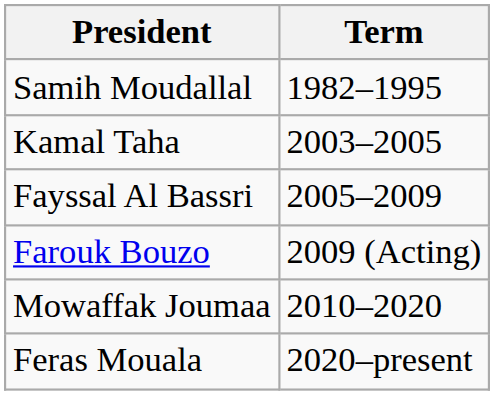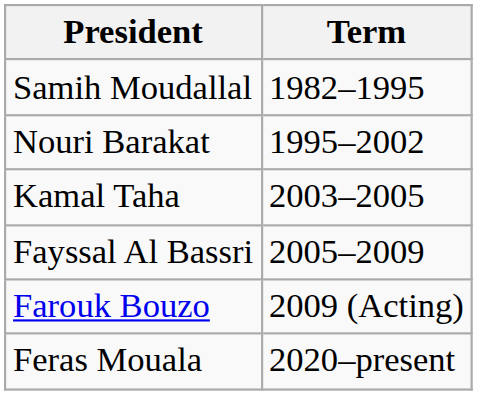 <table class="wikitable">
 <tr>
 <th>President</th>
 <th>Term</th>
 </tr>
 <tr>
 <td>Samih Moudallal</td>
 <td>1982–1995</td>
+</tr>
+<tr>
+<td>Nouri Barakat</td>
+<td>1995–2002</td>
 </tr>
 <tr>
 <td>Kamal Taha</td>
 <td>2003–2005</td>
 </tr>
 <tr>
 <td>Fayssal Al Bassri</td>
 <td>2005–2009</td>
 </tr>
 <tr>
 <td><a href='#'>Farouk Bouzo</a></td>
 <td>2009 (Acting)</td>
 </tr>
 <tr>
-<td>Mowaffak Joumaa</td>
-<td>2010–2020</td>
-</tr>
-<tr>
 <td>Feras Mouala</td>
 <td>2020–present</td>
 </tr>
 </table>
